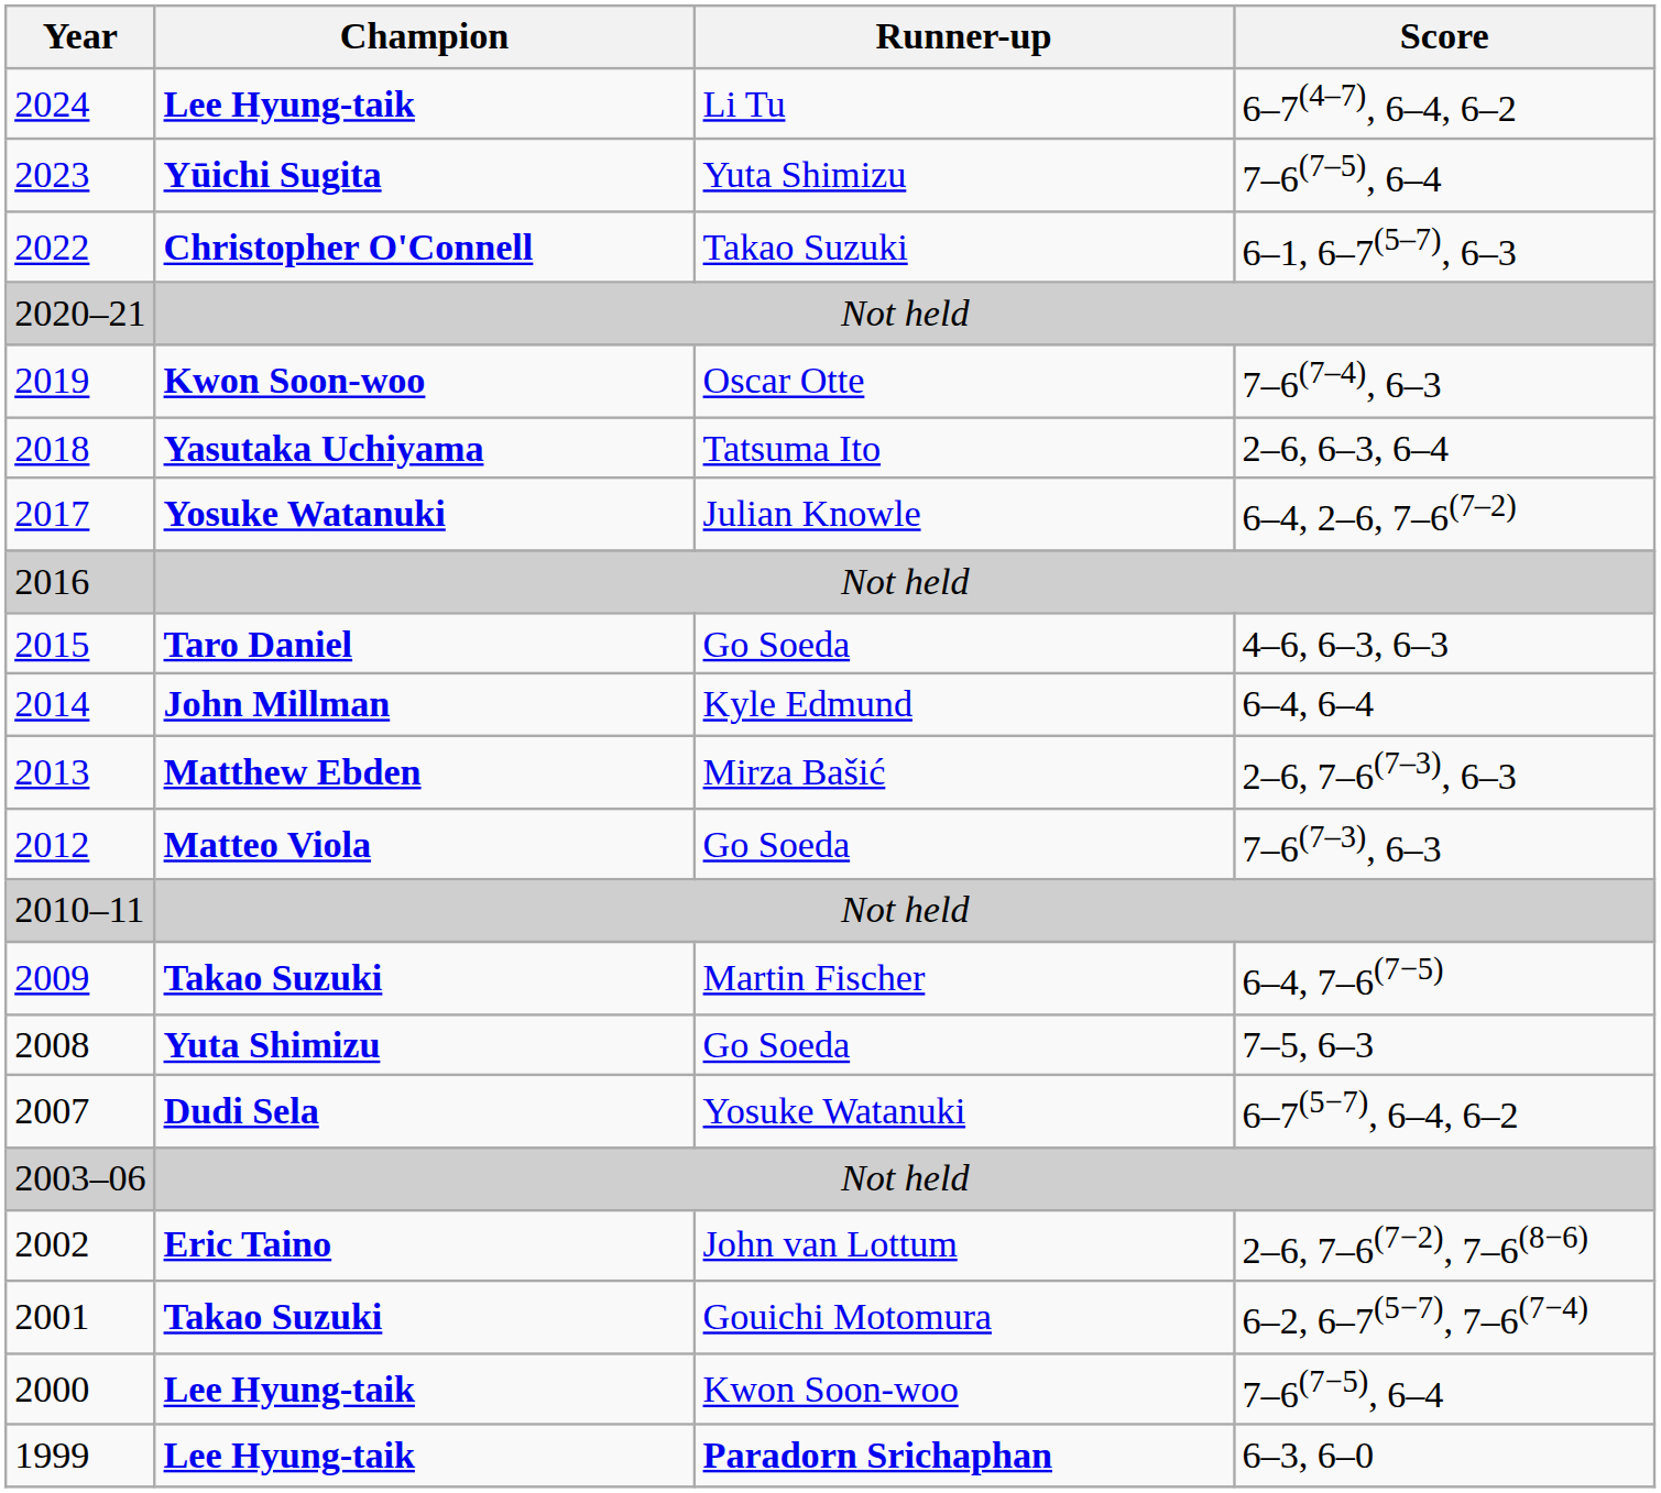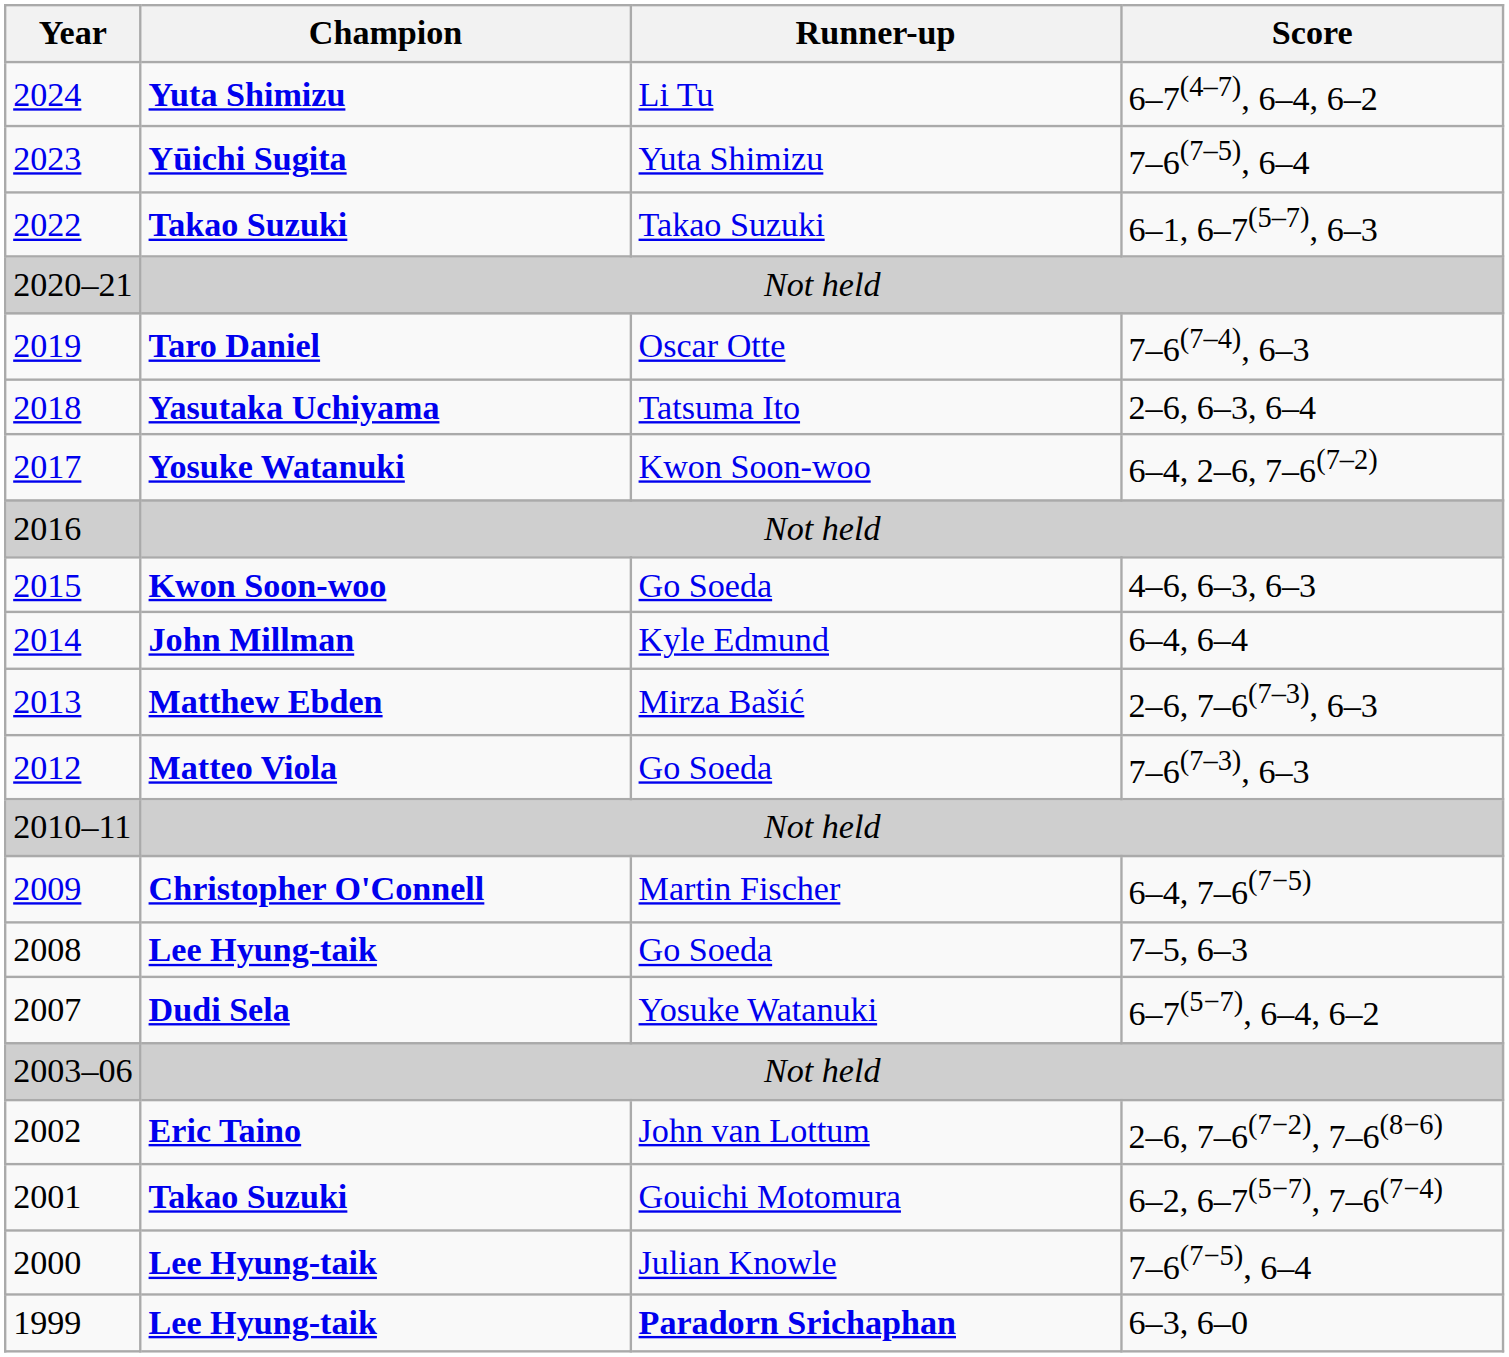 <table class="wikitable" style="font-size:90%">
 <tr>
 <th>Year</th>
 <th width="200">Champion</th>
 <th width="200">Runner-up</th>
 <th width="155">Score</th>
 </tr>
 <tr>
 <td><a href='#'>2024</a></td>
-<td> <strong><a href='#'>Lee Hyung-taik</a></strong></td>
+<td> <strong><a href='#'>Yuta Shimizu</a></strong></td>
 <td> <a href='#'>Li Tu</a></td>
 <td>6–7<sup>(4–7)</sup>, 6–4, 6–2</td>
 </tr>
 <tr>
 <td><a href='#'>2023</a></td>
 <td> <strong><a href='#'>Yūichi Sugita</a></strong></td>
 <td> <a href='#'>Yuta Shimizu</a></td>
 <td>7–6<sup>(7–5)</sup>, 6–4</td>
 </tr>
 <tr>
 <td><a href='#'>2022</a></td>
-<td> <strong><a href='#'>Christopher O'Connell</a></strong></td>
+<td> <strong><a href='#'>Takao Suzuki</a></strong></td>
 <td> <a href='#'>Takao Suzuki</a></td>
 <td>6–1, 6–7<sup>(5–7)</sup>, 6–3</td>
 </tr>
 <tr>
 <td style="background:#cfcfcf">2020–21</td>
 <td colspan=3 align=center style="background:#cfcfcf"><em>Not held</em></td>
 </tr>
 <tr>
 <td><a href='#'>2019</a></td>
-<td> <strong><a href='#'>Kwon Soon-woo</a></strong></td>
+<td> <strong><a href='#'>Taro Daniel</a></strong></td>
 <td> <a href='#'>Oscar Otte</a></td>
 <td>7–6<sup>(7–4)</sup>, 6–3</td>
 </tr>
 <tr>
 <td><a href='#'>2018</a></td>
 <td> <strong><a href='#'>Yasutaka Uchiyama</a></strong></td>
 <td> <a href='#'>Tatsuma Ito</a></td>
 <td>2–6, 6–3, 6–4</td>
 </tr>
 <tr>
 <td><a href='#'>2017</a></td>
 <td> <strong><a href='#'>Yosuke Watanuki</a></strong></td>
-<td> <a href='#'>Julian Knowle</a></td>
+<td> <a href='#'>Kwon Soon-woo</a></td>
 <td>6–4, 2–6, 7–6<sup>(7–2)</sup></td>
 </tr>
 <tr>
 <td style="background:#cfcfcf">2016</td>
 <td colspan=3 align=center style="background:#cfcfcf"><em>Not held</em></td>
 </tr>
 <tr>
 <td><a href='#'>2015</a></td>
-<td> <strong><a href='#'>Taro Daniel</a></strong></td>
+<td> <strong><a href='#'>Kwon Soon-woo</a></strong></td>
 <td> <a href='#'>Go Soeda</a></td>
 <td>4–6, 6–3, 6–3</td>
 </tr>
 <tr>
 <td><a href='#'>2014</a></td>
 <td> <strong><a href='#'>John Millman</a></strong></td>
 <td> <a href='#'>Kyle Edmund</a></td>
 <td>6–4, 6–4</td>
 </tr>
 <tr>
 <td><a href='#'>2013</a></td>
 <td> <strong><a href='#'>Matthew Ebden</a></strong></td>
 <td> <a href='#'>Mirza Bašić</a></td>
 <td>2–6, 7–6<sup>(7–3)</sup>, 6–3</td>
 </tr>
 <tr>
 <td><a href='#'>2012</a></td>
 <td> <strong><a href='#'>Matteo Viola</a></strong></td>
 <td> <a href='#'>Go Soeda</a></td>
 <td>7–6<sup>(7–3)</sup>, 6–3</td>
 </tr>
 <tr>
 <td style="background:#cfcfcf">2010–11</td>
 <td colspan=3 align=center style="background:#cfcfcf"><em>Not held</em></td>
 </tr>
 <tr>
 <td><a href='#'>2009</a></td>
-<td> <strong><a href='#'>Takao Suzuki</a></strong></td>
+<td> <strong><a href='#'>Christopher O'Connell</a></strong></td>
 <td> <a href='#'>Martin Fischer</a></td>
 <td>6–4, 7–6<sup>(7−5)</sup></td>
 </tr>
 <tr>
 <td>2008</td>
-<td> <strong><a href='#'>Yuta Shimizu</a></strong></td>
+<td> <strong><a href='#'>Lee Hyung-taik</a></strong></td>
 <td> <a href='#'>Go Soeda</a></td>
 <td>7–5, 6–3</td>
 </tr>
 <tr>
 <td>2007</td>
 <td> <strong><a href='#'>Dudi Sela</a></strong></td>
 <td> <a href='#'>Yosuke Watanuki</a></td>
 <td>6–7<sup>(5−7)</sup>, 6–4, 6–2</td>
 </tr>
 <tr>
 <td style="background:#cfcfcf">2003–06</td>
 <td colspan=3 align=center style="background:#cfcfcf"><em>Not held</em></td>
 </tr>
 <tr>
 <td>2002</td>
 <td> <strong><a href='#'>Eric Taino</a></strong></td>
 <td> <a href='#'>John van Lottum</a></td>
 <td>2–6, 7–6<sup>(7−2)</sup>, 7–6<sup>(8−6)</sup></td>
 </tr>
 <tr>
 <td>2001</td>
 <td> <strong><a href='#'>Takao Suzuki</a></strong></td>
 <td> <a href='#'>Gouichi Motomura</a></td>
 <td>6–2, 6–7<sup>(5−7)</sup>, 7–6<sup>(7−4)</sup></td>
 </tr>
 <tr>
 <td>2000</td>
 <td> <strong><a href='#'>Lee Hyung-taik</a></strong></td>
-<td> <a href='#'>Kwon Soon-woo</a></td>
+<td> <a href='#'>Julian Knowle</a></td>
 <td>7–6<sup>(7−5)</sup>, 6–4</td>
 </tr>
 <tr>
 <td>1999</td>
 <td> <strong><a href='#'>Lee Hyung-taik</a></strong></td>
 <td><strong> <a href='#'>Paradorn Srichaphan</a></strong></td>
 <td>6–3, 6–0</td>
 </tr>
 </table>
